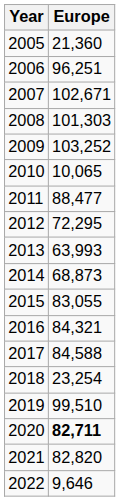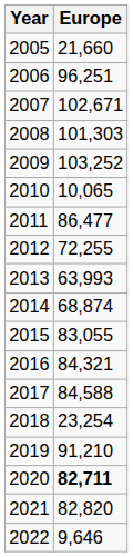 <table class="wikitable">
 <tr>
 <th>Year</th>
 <th>Europe</th>
 </tr>
 <tr>
 <td>2005</td>
-<td>21,360</td>
+<td>21,660</td>
 </tr>
 <tr>
 <td>2006</td>
 <td>96,251</td>
 </tr>
 <tr>
 <td>2007</td>
 <td>102,671</td>
 </tr>
 <tr>
 <td>2008</td>
 <td>101,303</td>
 </tr>
 <tr>
 <td>2009</td>
 <td>103,252</td>
 </tr>
 <tr>
 <td>2010</td>
 <td>10,065</td>
 </tr>
 <tr>
 <td>2011</td>
-<td>88,477</td>
+<td>86,477</td>
 </tr>
 <tr>
 <td>2012</td>
-<td>72,295</td>
+<td>72,255</td>
 </tr>
 <tr>
 <td>2013</td>
 <td>63,993</td>
 </tr>
 <tr>
 <td>2014</td>
-<td>68,873</td>
+<td>68,874</td>
 </tr>
 <tr>
 <td>2015</td>
 <td>83,055</td>
 </tr>
 <tr>
 <td>2016</td>
 <td>84,321</td>
 </tr>
 <tr>
 <td>2017</td>
 <td>84,588</td>
 </tr>
 <tr>
 <td>2018</td>
 <td>23,254</td>
 </tr>
 <tr>
 <td>2019</td>
-<td>99,510</td>
+<td>91,210</td>
 </tr>
 <tr>
 <td>2020</td>
 <td><strong>82,711</strong></td>
 </tr>
 <tr>
 <td>2021</td>
 <td>82,820</td>
 </tr>
 <tr>
 <td>2022</td>
 <td>9,646</td>
 </tr>
 </table>
